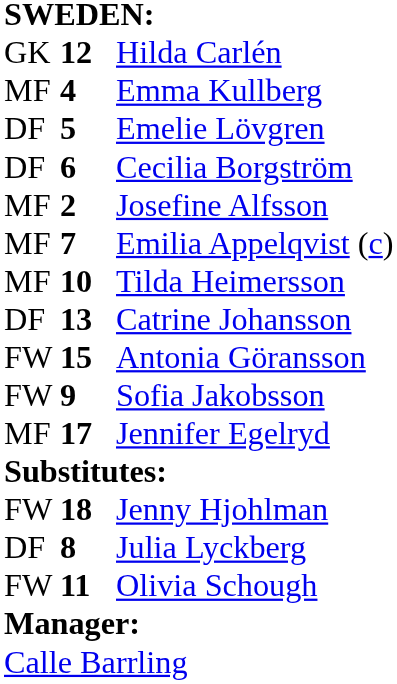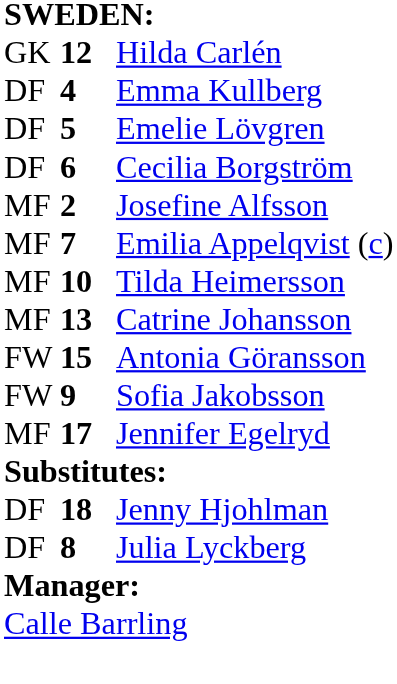 <table style="font-size: 90%" cellspacing="0" cellpadding="0">
 <tr>
 <td colspan="4"><br><strong>SWEDEN:</strong></td>
 </tr>
 <tr>
 <th width="25"></th>
 <th width="25"></th>
 </tr>
 <tr>
 <td>GK</td>
 <td><strong>12</strong></td>
 <td><a href='#'>Hilda Carlén</a></td>
 </tr>
 <tr>
-<td>MF</td>
+<td>DF</td>
 <td><strong>4</strong></td>
 <td><a href='#'>Emma Kullberg</a></td>
 <td></td>
 <td></td>
 </tr>
 <tr>
 <td>DF</td>
 <td><strong>5</strong></td>
 <td><a href='#'>Emelie Lövgren</a></td>
 </tr>
 <tr>
 <td>DF</td>
 <td><strong>6</strong></td>
 <td><a href='#'>Cecilia Borgström</a></td>
 <td></td>
 <td></td>
 </tr>
 <tr>
 <td>MF</td>
 <td><strong>2</strong></td>
 <td><a href='#'>Josefine Alfsson</a></td>
 <td></td>
 <td></td>
 </tr>
 <tr>
 <td>MF</td>
 <td><strong>7</strong></td>
 <td><a href='#'>Emilia Appelqvist</a> (<a href='#'>c</a>)</td>
 </tr>
 <tr>
 <td>MF</td>
 <td><strong>10</strong></td>
 <td><a href='#'>Tilda Heimersson</a></td>
 </tr>
 <tr>
-<td>DF</td>
+<td>MF</td>
 <td><strong>13</strong></td>
 <td><a href='#'>Catrine Johansson</a></td>
 </tr>
 <tr>
 <td>FW</td>
 <td><strong>15</strong></td>
 <td><a href='#'>Antonia Göransson</a></td>
 </tr>
 <tr>
 <td>FW</td>
 <td><strong>9</strong></td>
 <td><a href='#'>Sofia Jakobsson</a></td>
 </tr>
 <tr>
 <td>MF</td>
 <td><strong>17</strong></td>
 <td><a href='#'>Jennifer Egelryd</a></td>
 <td></td>
 <td></td>
 </tr>
 <tr>
 <td colspan=3><strong>Substitutes:</strong></td>
 </tr>
 <tr>
-<td>FW</td>
+<td>DF</td>
 <td><strong>18</strong></td>
 <td><a href='#'>Jenny Hjohlman</a></td>
 <td></td>
 <td></td>
 </tr>
 <tr>
 <td>DF</td>
 <td><strong>8</strong></td>
 <td><a href='#'>Julia Lyckberg</a></td>
 <td></td>
 <td></td>
 </tr>
 <tr>
-<td>FW</td>
-<td><strong>11</strong></td>
-<td><a href='#'>Olivia Schough</a></td>
-<td></td>
-<td></td>
-</tr>
-<tr>
 <td colspan=3><strong>Manager:</strong></td>
 </tr>
 <tr>
 <td colspan="4"><a href='#'>Calle Barrling</a></td>
 </tr>
 </table>
